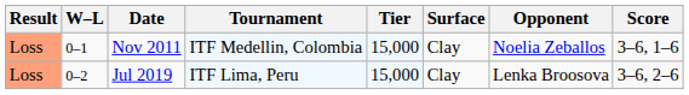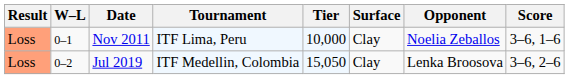 <table class="wikitable sortable">
 <tr>
 <th>Result</th>
 <th class="unsortable">W–L</th>
 <th>Date</th>
 <th>Tournament</th>
 <th>Tier</th>
 <th>Surface</th>
 <th>Opponent</th>
 <th class="unsortable">Score</th>
 </tr>
 <tr>
 <td bgcolor="ffa07a">Loss</td>
 <td><small>0–1</small></td>
 <td><a href='#'>Nov 2011</a></td>
-<td style="background:#f0f8ff;">ITF Medellin, Colombia</td>
-<td style="background:#f0f8ff;">15,000</td>
+<td style="background:#f0f8ff;">ITF Lima, Peru</td>
+<td style="background:#f0f8ff;">10,000</td>
 <td>Clay</td>
 <td> <a href='#'>Noelia Zeballos</a></td>
 <td>3–6, 1–6</td>
 </tr>
 <tr>
 <td bgcolor="ffa07a">Loss</td>
 <td><small>0–2</small></td>
 <td><a href='#'>Jul 2019</a></td>
-<td style="background:#f0f8ff;">ITF Lima, Peru</td>
-<td style="background:#f0f8ff;">15,000</td>
+<td style="background:#f0f8ff;">ITF Medellin, Colombia</td>
+<td style="background:#f0f8ff;">15,050</td>
 <td>Clay</td>
 <td> Lenka Broosova</td>
 <td>3–6, 2–6</td>
 </tr>
 </table>
